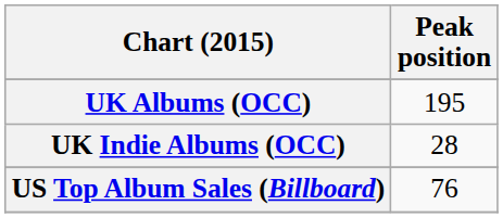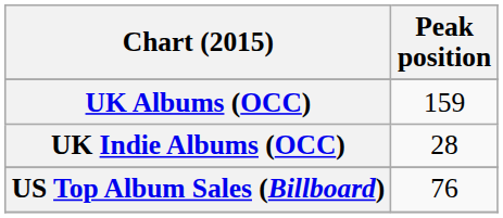 <table class="wikitable sortable plainrowheaders" style="text-align:center">
 <tr>
 <th scope="col">Chart (2015)</th>
 <th scope="col">Peak<br>position</th>
 </tr>
 <tr>
 </tr>
 <tr>
 <th scope="row"><a href='#'>UK Albums</a> (<a href='#'>OCC</a>)</th>
-<td>195</td>
+<td>159</td>
 </tr>
 <tr>
 <th scope="row">UK <a href='#'>Indie Albums</a> (<a href='#'>OCC</a>)</th>
 <td>28</td>
 </tr>
 <tr>
 </tr>
 <tr>
 </tr>
 <tr>
 </tr>
 <tr>
 </tr>
 <tr>
 <th scope="row">US <a href='#'>Top Album Sales</a> (<em><a href='#'>Billboard</a></em>)</th>
 <td>76</td>
 </tr>
 <tr>
 </tr>
 <tr>
 </tr>
 </table>
